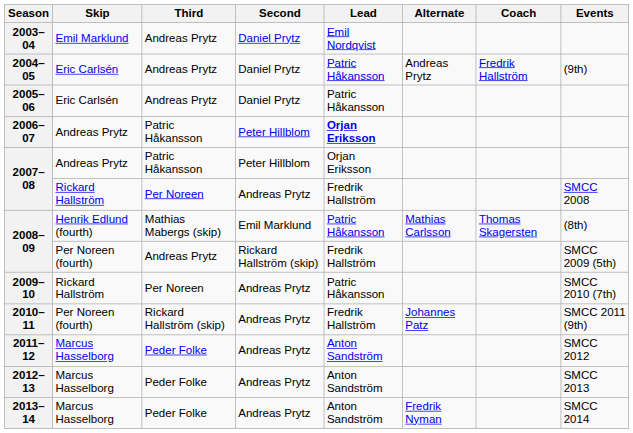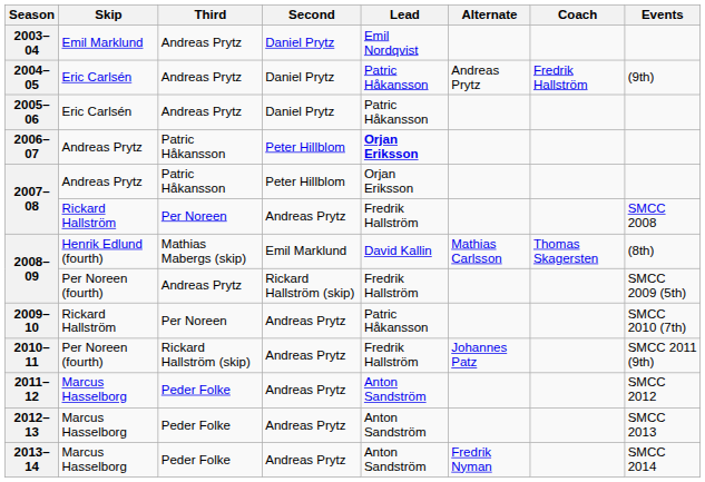 <table class="wikitable">
 <tr>
 <th scope="col" width=60>Season</th>
 <th scope="col">Skip</th>
 <th scope="col">Third</th>
 <th scope="col">Second</th>
 <th scope="col">Lead</th>
 <th scope="col">Alternate</th>
 <th scope="col">Coach</th>
 <th scope="col">Events</th>
 </tr>
 <tr>
 <th scope="row">2003–04</th>
 <td><a href='#'>Emil Marklund</a></td>
 <td>Andreas Prytz</td>
 <td><a href='#'>Daniel Prytz</a></td>
 <td><a href='#'>Emil Nordqvist</a></td>
 <td></td>
 <td></td>
 <td></td>
 </tr>
 <tr>
 <th scope="row">2004–05</th>
 <td><a href='#'>Eric Carlsén</a></td>
 <td>Andreas Prytz</td>
 <td>Daniel Prytz</td>
 <td><a href='#'>Patric Håkansson</a></td>
 <td>Andreas Prytz</td>
 <td><a href='#'>Fredrik Hallström</a></td>
 <td> (9th)</td>
 </tr>
 <tr>
 <th scope="row">2005–06</th>
 <td>Eric Carlsén</td>
 <td>Andreas Prytz</td>
 <td>Daniel Prytz</td>
 <td>Patric Håkansson</td>
 <td></td>
 <td></td>
 <td></td>
 </tr>
 <tr>
 <th scope="row">2006–07</th>
 <td>Andreas Prytz</td>
 <td>Patric Håkansson</td>
 <td><a href='#'>Peter Hillblom</a></td>
 <td><strong><a href='#'>Orjan Eriksson</a></strong></td>
 <td></td>
 <td></td>
 <td></td>
 </tr>
 <tr>
 <th scope="row" rowspan=2>2007–08</th>
 <td>Andreas Prytz</td>
 <td>Patric Håkansson</td>
 <td>Peter Hillblom</td>
 <td>Orjan Eriksson</td>
 <td></td>
 <td></td>
 <td></td>
 </tr>
 <tr>
 <td><a href='#'>Rickard Hallström</a></td>
 <td><a href='#'>Per Noreen</a></td>
 <td>Andreas Prytz</td>
 <td>Fredrik Hallström</td>
 <td></td>
 <td></td>
 <td><a href='#'>SMCC</a> 2008 </td>
 </tr>
 <tr>
 <th scope="row" rowspan=2>2008–09</th>
 <td><a href='#'>Henrik Edlund</a> (fourth)</td>
 <td>Mathias Mabergs (skip)</td>
 <td>Emil Marklund</td>
-<td><a href='#'>Patric Håkansson</a></td>
+<td><a href='#'>David Kallin</a></td>
 <td><a href='#'>Mathias Carlsson</a></td>
 <td><a href='#'>Thomas Skagersten</a></td>
 <td> (8th)</td>
 </tr>
 <tr>
 <td>Per Noreen (fourth)</td>
 <td>Andreas Prytz</td>
 <td>Rickard Hallström (skip)</td>
 <td>Fredrik Hallström</td>
 <td></td>
 <td></td>
 <td>SMCC 2009 (5th)</td>
 </tr>
 <tr>
 <th scope="row">2009–10</th>
 <td>Rickard Hallström</td>
 <td>Per Noreen</td>
 <td>Andreas Prytz</td>
 <td>Patric Håkansson</td>
 <td></td>
 <td></td>
 <td>SMCC 2010 (7th)</td>
 </tr>
 <tr>
 <th scope="row">2010–11</th>
 <td>Per Noreen (fourth)</td>
 <td>Rickard Hallström (skip)</td>
 <td>Andreas Prytz</td>
 <td>Fredrik Hallström</td>
 <td><a href='#'>Johannes Patz</a></td>
 <td></td>
 <td>SMCC 2011 (9th)</td>
 </tr>
 <tr>
 <th scope="row">2011–12</th>
 <td><a href='#'>Marcus Hasselborg</a></td>
 <td><a href='#'>Peder Folke</a></td>
 <td>Andreas Prytz</td>
 <td><a href='#'>Anton Sandström</a></td>
 <td></td>
 <td></td>
 <td>SMCC 2012 </td>
 </tr>
 <tr>
 <th scope="row">2012–13</th>
 <td>Marcus Hasselborg</td>
 <td>Peder Folke</td>
 <td>Andreas Prytz</td>
 <td>Anton Sandström</td>
 <td></td>
 <td></td>
 <td>SMCC 2013 </td>
 </tr>
 <tr>
 <th scope="row">2013–14</th>
 <td>Marcus Hasselborg</td>
 <td>Peder Folke</td>
 <td>Andreas Prytz</td>
 <td>Anton Sandström</td>
 <td><a href='#'>Fredrik Nyman</a></td>
 <td></td>
 <td>SMCC 2014 </td>
 </tr>
 </table>
